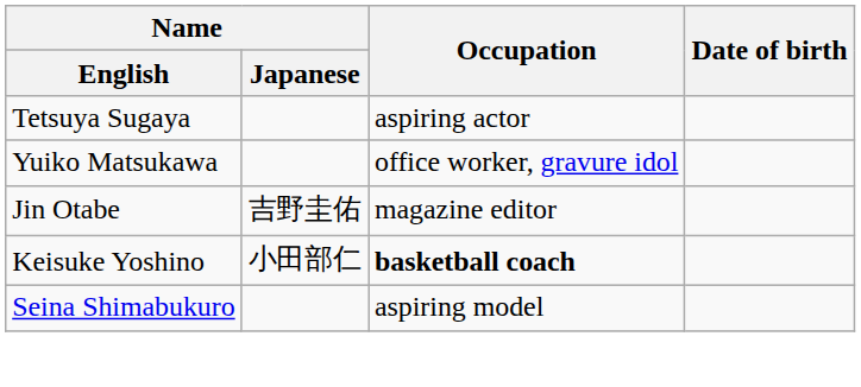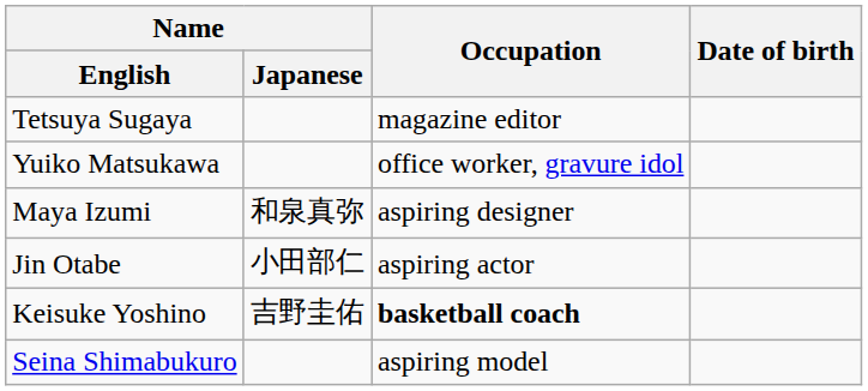 <table class="wikitable sortable">
 <tr>
 <th colspan="2">Name</th>
 <th rowspan="2">Occupation</th>
 <th rowspan="2">Date of birth</th>
 </tr>
 <tr>
 <th>English</th>
 <th>Japanese</th>
 </tr>
 <tr>
 <td>Tetsuya Sugaya</td>
 <td></td>
-<td>aspiring actor</td>
+<td>magazine editor</td>
 <td></td>
 </tr>
 <tr>
 <td>Yuiko Matsukawa</td>
 <td></td>
 <td>office worker, <a href='#'>gravure idol</a></td>
 <td></td>
 </tr>
 <tr>
+<td>Maya Izumi</td>
+<td>和泉真弥</td>
+<td>aspiring designer</td>
+<td></td>
+</tr>
+<tr>
 <td>Jin Otabe</td>
-<td>吉野圭佑</td>
-<td>magazine editor</td>
+<td>小田部仁</td>
+<td>aspiring actor</td>
 <td></td>
 </tr>
 <tr>
 <td>Keisuke Yoshino</td>
-<td>小田部仁</td>
+<td>吉野圭佑</td>
 <td><strong>basketball coach</strong></td>
 <td></td>
 </tr>
 <tr>
 <td><a href='#'>Seina Shimabukuro</a></td>
 <td></td>
 <td>aspiring model</td>
 <td></td>
 </tr>
 </table>
